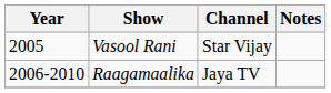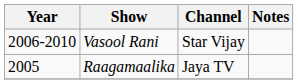 <table class="wikitable">
 <tr style="background:#ccc; text-align:center;">
 <th>Year</th>
 <th>Show</th>
 <th>Channel</th>
 <th>Notes</th>
 </tr>
 <tr>
-<td>2005</td>
+<td>2006-2010</td>
 <td><em>Vasool Rani</em></td>
 <td>Star Vijay</td>
 <td></td>
 </tr>
 <tr>
-<td>2006-2010</td>
+<td>2005</td>
 <td><em>Raagamaalika</em></td>
 <td>Jaya TV</td>
 <td></td>
 </tr>
 <tr>
 </tr>
 </table>
